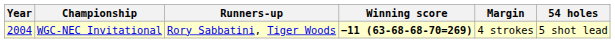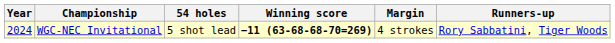 <table class="wikitable">
 <tr>
 <th>Year</th>
 <th>Championship</th>
-<th>Runners-up</th>
+<th>54 holes</th>
 <th>Winning score</th>
 <th>Margin</th>
-<th>54 holes</th>
+<th>Runners-up</th>
 </tr>
 <tr style="background:#FFFFCC;">
-<td><a href='#'>2004</a></td>
+<td><a href='#'>2024</a></td>
 <td><a href='#'>WGC-NEC Invitational</a></td>
-<td> <a href='#'>Rory Sabbatini</a>,  <a href='#'>Tiger Woods</a></td>
+<td>5 shot lead</td>
 <td><strong>−11 (63-68-68-70=269)</strong></td>
 <td>4 strokes</td>
-<td>5 shot lead</td>
+<td> <a href='#'>Rory Sabbatini</a>,  <a href='#'>Tiger Woods</a></td>
 </tr>
 </table>
